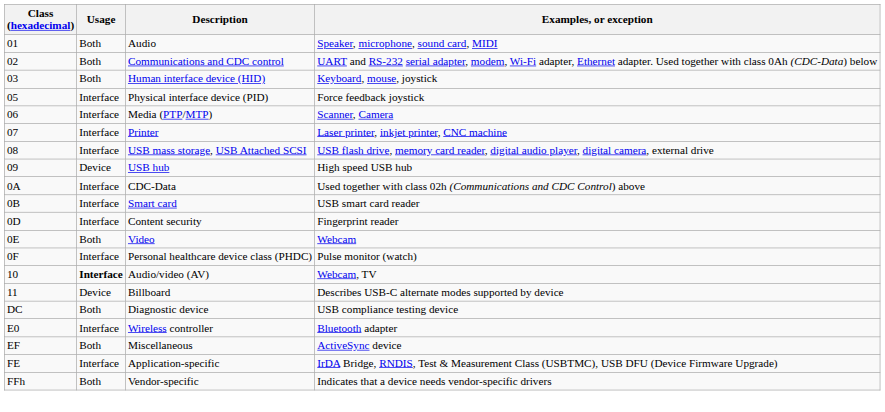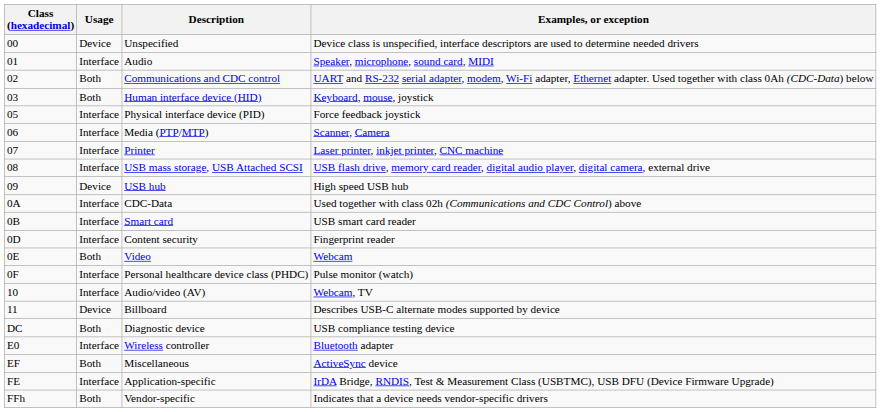 <table class="wikitable">
 <tr>
 <th>Class<br>(<a href='#'>hexadecimal</a>)</th>
 <th>Usage</th>
 <th>Description</th>
 <th>Examples, or exception</th>
 </tr>
 <tr>
+<td>00</td>
+<td>Device</td>
+<td>Unspecified</td>
+<td>Device class is unspecified, interface descriptors are used to determine needed drivers</td>
+</tr>
+<tr>
 <td>01</td>
-<td>Both</td>
+<td>Interface</td>
 <td>Audio</td>
 <td><a href='#'>Speaker</a>, <a href='#'>microphone</a>, <a href='#'>sound card</a>, <a href='#'>MIDI</a></td>
 </tr>
 <tr>
 <td>02</td>
 <td>Both</td>
 <td><a href='#'>Communications and CDC control</a></td>
 <td><a href='#'>UART</a> and <a href='#'>RS-232</a> <a href='#'>serial adapter</a>, <a href='#'>modem</a>, <a href='#'>Wi-Fi</a> adapter, <a href='#'>Ethernet</a> adapter. Used together with class 0Ah <em>(CDC-Data</em>) below</td>
 </tr>
 <tr>
 <td>03</td>
 <td>Both</td>
 <td><a href='#'>Human interface device (HID)</a></td>
 <td><a href='#'>Keyboard</a>, <a href='#'>mouse</a>, joystick</td>
 </tr>
 <tr>
 <td>05</td>
 <td>Interface</td>
 <td>Physical interface device (PID)</td>
 <td>Force feedback joystick</td>
 </tr>
 <tr>
 <td>06</td>
 <td>Interface</td>
 <td>Media (<a href='#'>PTP</a>/<a href='#'>MTP</a>)</td>
 <td><a href='#'>Scanner</a>, <a href='#'>Camera</a></td>
 </tr>
 <tr>
 <td>07</td>
 <td>Interface</td>
 <td><a href='#'>Printer</a></td>
 <td><a href='#'>Laser printer</a>, <a href='#'>inkjet printer</a>, <a href='#'>CNC machine</a></td>
 </tr>
 <tr>
 <td>08</td>
 <td>Interface</td>
 <td><a href='#'>USB mass storage</a>, <a href='#'>USB Attached SCSI</a></td>
 <td><a href='#'>USB flash drive</a>, <a href='#'>memory card reader</a>, <a href='#'>digital audio player</a>, <a href='#'>digital camera</a>, external drive</td>
 </tr>
 <tr>
 <td>09</td>
 <td>Device</td>
 <td><a href='#'>USB hub</a></td>
 <td>High speed USB hub</td>
 </tr>
 <tr>
 <td>0A</td>
 <td>Interface</td>
 <td>CDC-Data</td>
 <td>Used together with class 02h <em>(Communications and CDC Control</em>) above</td>
 </tr>
 <tr>
 <td>0B</td>
 <td>Interface</td>
 <td><a href='#'>Smart card</a></td>
 <td>USB smart card reader</td>
 </tr>
 <tr>
 <td>0D</td>
 <td>Interface</td>
 <td>Content security</td>
 <td>Fingerprint reader</td>
 </tr>
 <tr>
 <td>0E</td>
 <td>Both</td>
 <td><a href='#'>Video</a></td>
 <td><a href='#'>Webcam</a></td>
 </tr>
 <tr>
 <td>0F</td>
 <td>Interface</td>
 <td>Personal healthcare device class (PHDC)</td>
 <td>Pulse monitor (watch)</td>
 </tr>
 <tr>
 <td>10</td>
-<td><strong>Interface</strong></td>
+<td>Interface</td>
 <td>Audio/video (AV)</td>
 <td><a href='#'>Webcam</a>, TV</td>
 </tr>
 <tr>
 <td>11</td>
 <td>Device</td>
 <td>Billboard</td>
 <td>Describes USB-C alternate modes supported by device</td>
 </tr>
 <tr>
 <td>DC</td>
 <td>Both</td>
 <td>Diagnostic device</td>
 <td>USB compliance testing device</td>
 </tr>
 <tr>
 <td>E0</td>
 <td>Interface</td>
 <td><a href='#'>Wireless</a> controller</td>
 <td><a href='#'>Bluetooth</a> adapter</td>
 </tr>
 <tr>
 <td>EF</td>
 <td>Both</td>
 <td>Miscellaneous</td>
 <td><a href='#'>ActiveSync</a> device</td>
 </tr>
 <tr>
 <td>FE</td>
 <td>Interface</td>
 <td>Application-specific</td>
 <td><a href='#'>IrDA</a> Bridge, <a href='#'>RNDIS</a>, Test & Measurement Class (USBTMC), USB DFU (Device Firmware Upgrade)</td>
 </tr>
 <tr>
 <td>FFh</td>
 <td>Both</td>
 <td>Vendor-specific</td>
 <td>Indicates that a device needs vendor-specific drivers</td>
 </tr>
 </table>
